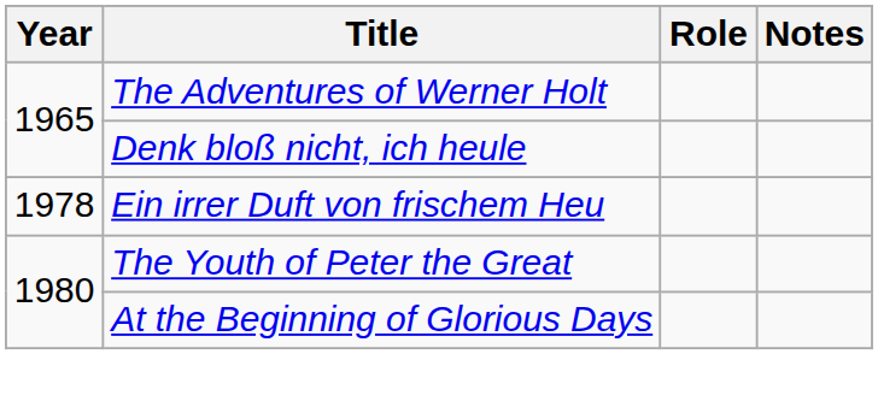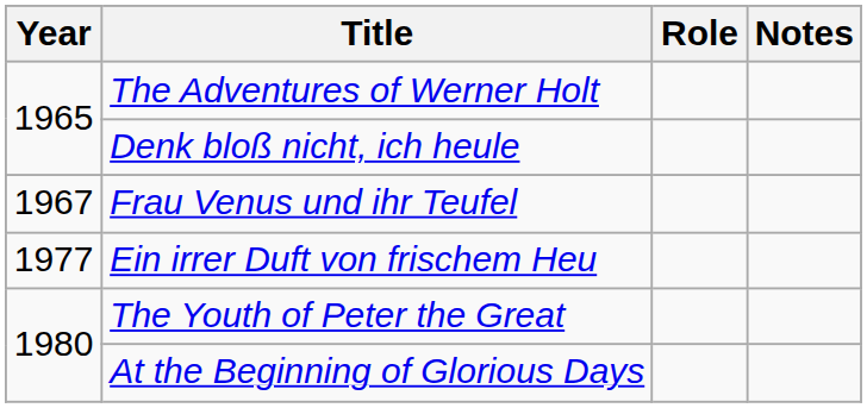 <table class="wikitable sortable">
 <tr>
 <th>Year</th>
 <th>Title</th>
 <th>Role</th>
 <th class="unsortable">Notes</th>
 </tr>
 <tr>
 <td rowspan=2>1965</td>
 <td><em><a href='#'>The Adventures of Werner Holt</a></em></td>
 <td></td>
 <td></td>
 </tr>
 <tr>
 <td><em><a href='#'>Denk bloß nicht, ich heule</a></em></td>
 <td></td>
 <td></td>
 </tr>
 <tr>
-<td>1978</td>
+<td>1967</td>
+<td><em><a href='#'>Frau Venus und ihr Teufel</a></em></td>
+<td></td>
+<td></td>
+</tr>
+<tr>
+<td>1977</td>
 <td><em><a href='#'>Ein irrer Duft von frischem Heu</a></em></td>
 <td></td>
 <td></td>
 </tr>
 <tr>
 <td rowspan=2>1980</td>
 <td><em><a href='#'>The Youth of Peter the Great</a></em></td>
 <td></td>
 <td></td>
 </tr>
 <tr>
 <td><em><a href='#'>At the Beginning of Glorious Days</a></em></td>
 <td></td>
 <td></td>
 </tr>
 </table>
